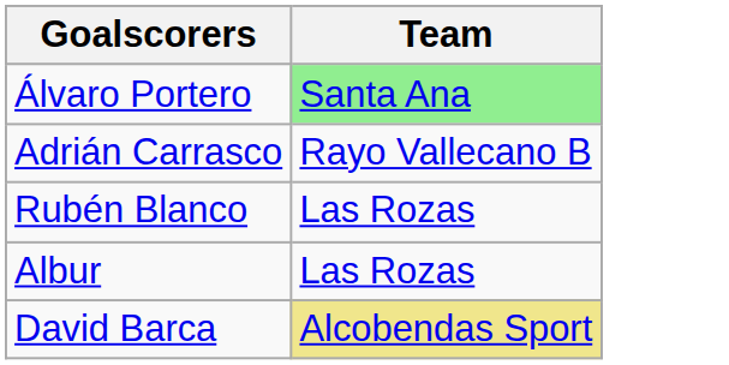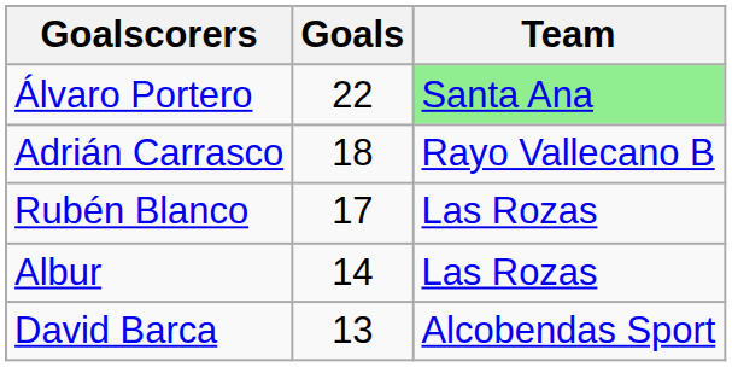 <table class="wikitable sortable" class="wikitable">
 <tr style="background:#ccc; text-align:center;">
 <th>Goalscorers</th>
+<th>Goals</th>
 <th>Team</th>
 </tr>
 <tr>
 <td> <a href='#'>Álvaro Portero</a></td>
+<td style="text-align:center;">22</td>
 <td style="background: lightgreen;"><a href='#'>Santa Ana</a></td>
 </tr>
 <tr>
 <td> <a href='#'>Adrián Carrasco</a></td>
+<td style="text-align:center;">18</td>
 <td><a href='#'>Rayo Vallecano B</a></td>
 </tr>
 <tr>
 <td> <a href='#'>Rubén Blanco</a></td>
+<td style="text-align:center;">17</td>
 <td><a href='#'>Las Rozas</a></td>
 </tr>
 <tr>
 <td> <a href='#'>Albur</a></td>
+<td style="text-align:center;">14</td>
 <td><a href='#'>Las Rozas</a></td>
 </tr>
 <tr>
 <td> <a href='#'>David Barca</a></td>
-<td style="background: khaki;"><a href='#'>Alcobendas Sport</a></td>
+<td style="text-align:center;">13</td>
+<td><a href='#'>Alcobendas Sport</a></td>
 </tr>
 </table>
